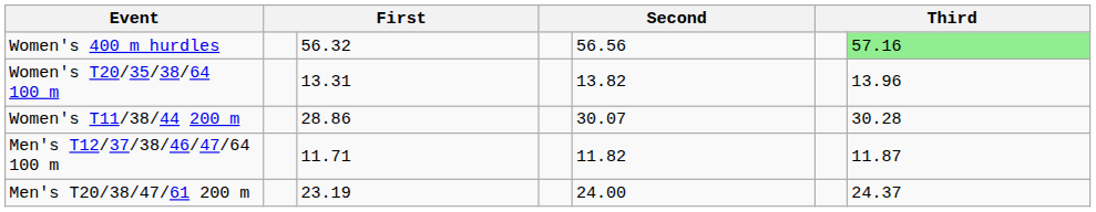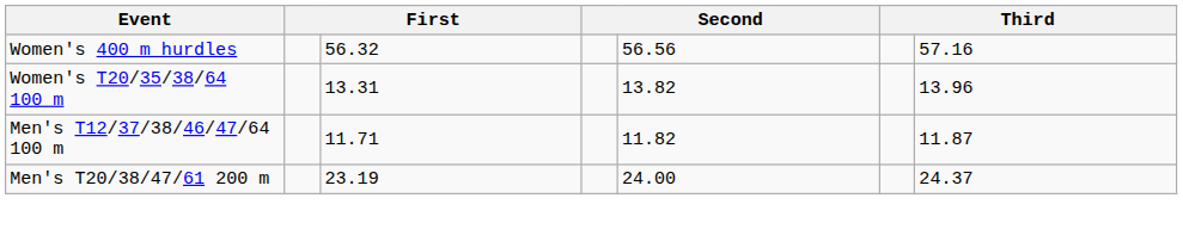 <table class=wikitable>
 <tr>
 <th style="width:15em">Event</th>
 <th colspan=2 style="width:16em">First</th>
 <th colspan=2 style="width:16em">Second</th>
 <th colspan=2 style="width:16em">Third</th>
 </tr>
 <tr>
 <td>Women's <a href='#'>400 m hurdles</a></td>
 <td></td>
 <td>56.32</td>
 <td></td>
 <td>56.56</td>
 <td></td>
-<td style="background: lightgreen;">57.16</td>
+<td>57.16</td>
 </tr>
 <tr>
 <td>Women's <a href='#'>T20</a>/<a href='#'>35</a>/<a href='#'>38</a>/<a href='#'>64</a> <a href='#'>100 m</a></td>
 <td></td>
 <td>13.31</td>
 <td></td>
 <td>13.82</td>
 <td></td>
 <td>13.96</td>
-</tr>
-<tr>
-<td>Women's <a href='#'>T11</a>/38/<a href='#'>44</a> <a href='#'>200 m</a></td>
-<td></td>
-<td>28.86</td>
-<td></td>
-<td>30.07</td>
-<td></td>
-<td>30.28</td>
 </tr>
 <tr>
 <td>Men's <a href='#'>T12</a>/<a href='#'>37</a>/38/<a href='#'>46</a>/<a href='#'>47</a>/64 100 m</td>
 <td></td>
 <td>11.71</td>
 <td></td>
 <td>11.82</td>
 <td></td>
 <td>11.87</td>
 </tr>
 <tr>
 <td>Men's T20/38/47/<a href='#'>61</a> 200 m</td>
 <td></td>
 <td>23.19</td>
 <td></td>
 <td>24.00</td>
 <td></td>
 <td>24.37</td>
 </tr>
 </table>
